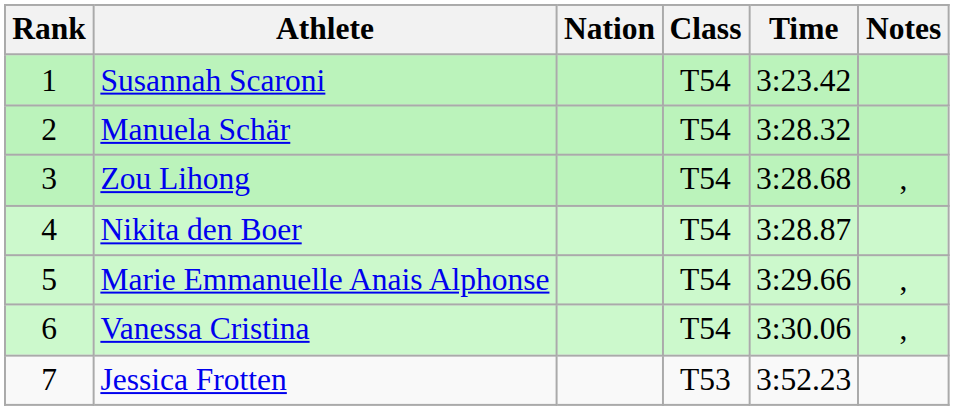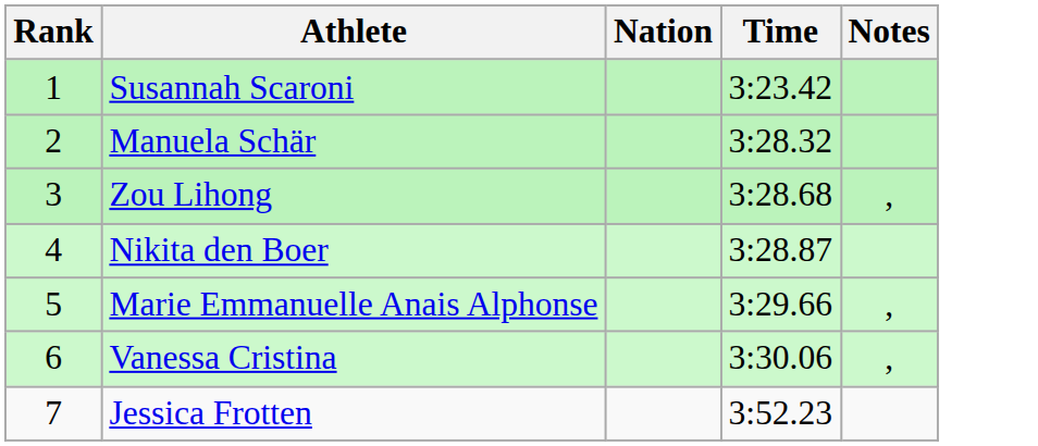 <table class="wikitable sortable" style="text-align:center">
 <tr>
 <th>Rank</th>
 <th>Athlete</th>
 <th>Nation</th>
-<th>Class</th>
 <th>Time</th>
 <th>Notes</th>
 </tr>
 <tr bgcolor=bbf3bb>
 <td>1</td>
 <td align=left><a href='#'>Susannah Scaroni</a></td>
 <td align=left></td>
-<td>T54</td>
 <td>3:23.42</td>
 <td></td>
 </tr>
 <tr bgcolor=bbf3bb>
 <td>2</td>
 <td align=left><a href='#'>Manuela Schär</a></td>
 <td align=left></td>
-<td>T54</td>
 <td>3:28.32</td>
 <td></td>
 </tr>
 <tr bgcolor=bbf3bb>
 <td>3</td>
 <td align=left><a href='#'>Zou Lihong</a></td>
 <td align=left></td>
-<td>T54</td>
 <td>3:28.68</td>
 <td>, </td>
 </tr>
 <tr bgcolor=ccf9cc>
 <td>4</td>
 <td align=left><a href='#'>Nikita den Boer</a></td>
 <td align=left></td>
-<td>T54</td>
 <td>3:28.87</td>
 <td></td>
 </tr>
 <tr bgcolor=ccf9cc>
 <td>5</td>
 <td align=left><a href='#'>Marie Emmanuelle Anais Alphonse</a></td>
 <td align=left></td>
-<td>T54</td>
 <td>3:29.66</td>
 <td>, </td>
 </tr>
 <tr bgcolor=ccf9cc>
 <td>6</td>
 <td align=left><a href='#'>Vanessa Cristina</a></td>
 <td align=left></td>
-<td>T54</td>
 <td>3:30.06</td>
 <td>, </td>
 </tr>
 <tr>
 <td>7</td>
 <td align=left><a href='#'>Jessica Frotten</a></td>
 <td align=left></td>
-<td>T53</td>
 <td>3:52.23</td>
 <td></td>
 </tr>
 </table>
